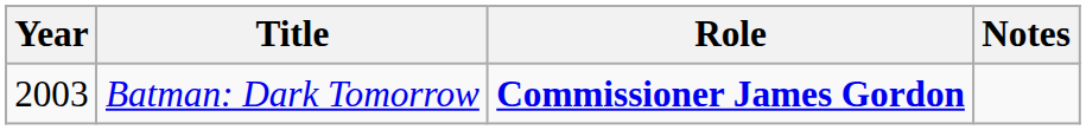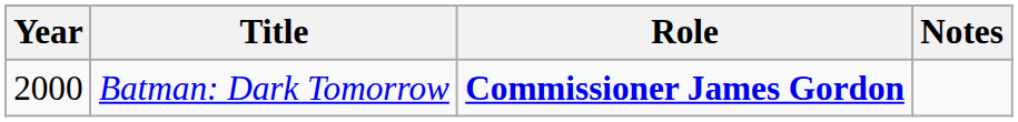 <table class="wikitable">
 <tr>
 <th>Year</th>
 <th>Title</th>
 <th>Role</th>
 <th>Notes</th>
 </tr>
 <tr>
-<td>2003</td>
+<td>2000</td>
 <td><em><a href='#'>Batman: Dark Tomorrow</a></em></td>
 <td><strong><a href='#'>Commissioner James Gordon</a></strong></td>
 <td></td>
 </tr>
 </table>
